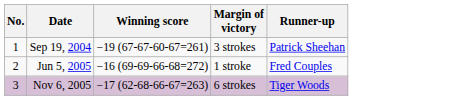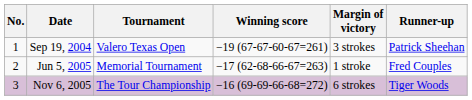 <table class="wikitable" style="font-size:95%;">
 <tr>
 <th>No.</th>
 <th>Date</th>
+<th>Tournament</th>
 <th>Winning score</th>
 <th>Margin of<br>victory</th>
 <th>Runner-up</th>
 </tr>
 <tr>
 <td align=center>1</td>
 <td align=right>Sep 19, <a href='#'>2004</a></td>
+<td><a href='#'>Valero Texas Open</a></td>
 <td>−19 (67-67-60-67=261)</td>
 <td>3 strokes</td>
 <td> <a href='#'>Patrick Sheehan</a></td>
 </tr>
 <tr>
 <td align=center>2</td>
 <td align=right>Jun 5, <a href='#'>2005</a></td>
-<td>−16 (69-69-66-68=272)</td>
+<td><a href='#'>Memorial Tournament</a></td>
+<td>−17 (62-68-66-67=263)</td>
 <td>1 stroke</td>
 <td> <a href='#'>Fred Couples</a></td>
 </tr>
 <tr style="background:thistle;">
 <td align=center>3</td>
 <td align=right>Nov 6, 2005</td>
-<td>−17 (62-68-66-67=263)</td>
+<td><a href='#'>The Tour Championship</a></td>
+<td>−16 (69-69-66-68=272)</td>
 <td>6 strokes</td>
 <td> <a href='#'>Tiger Woods</a></td>
 </tr>
 </table>
